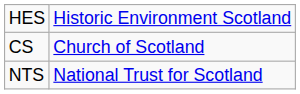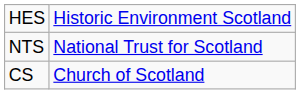 <table class="wikitable">
 <tr>
 <td>HES</td>
 <td><a href='#'>Historic Environment Scotland</a></td>
 </tr>
 <tr>
+<td>NTS</td>
+<td><a href='#'>National Trust for Scotland</a></td>
+</tr>
+<tr>
 <td>CS</td>
 <td><a href='#'>Church of Scotland</a></td>
 </tr>
-<tr>
-<td>NTS</td>
-<td><a href='#'>National Trust for Scotland</a></td>
-</tr>
 </table>
